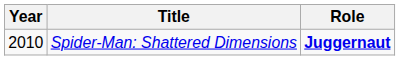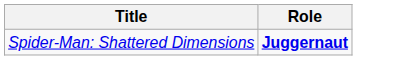 <table class="wikitable sortable">
 <tr>
-<th>Year</th>
 <th>Title</th>
 <th>Role</th>
 </tr>
 <tr>
-<td>2010</td>
 <td><em><a href='#'>Spider-Man: Shattered Dimensions</a></em></td>
 <td><strong><a href='#'>Juggernaut</a></strong></td>
 </tr>
 </table>
